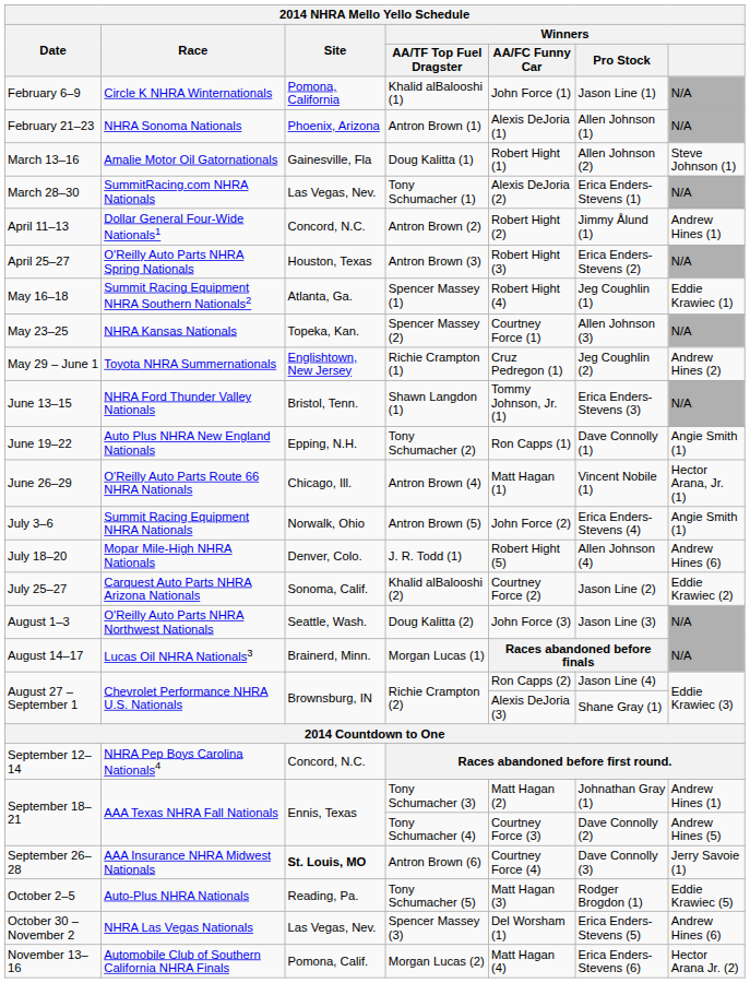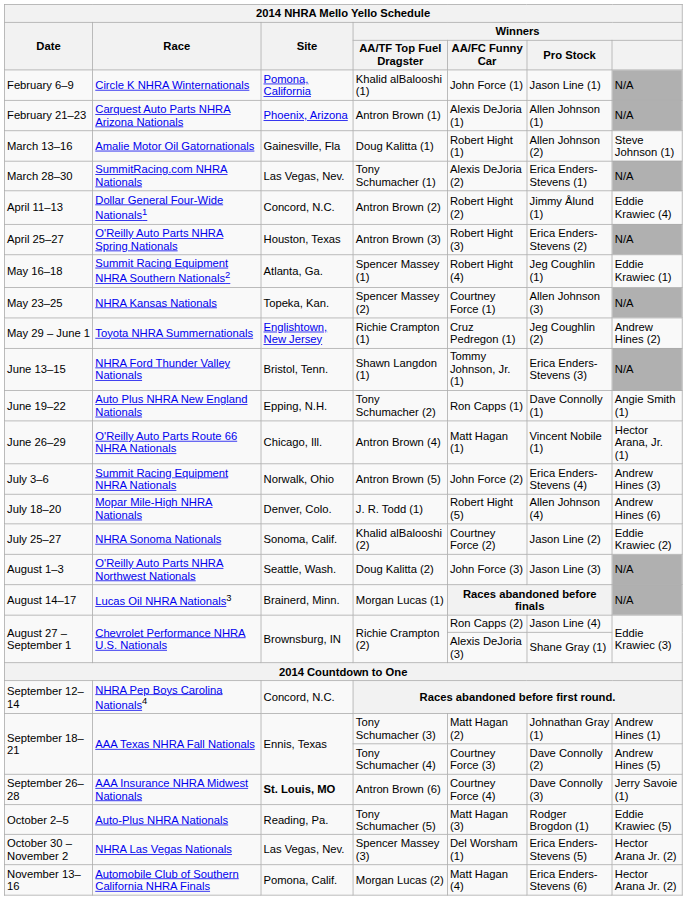 <table class="wikitable" style="font-size:90%;">
 <tr>
 <th colspan="8">2014 NHRA Mello Yello Schedule</th>
 </tr>
 <tr>
 <th rowspan="2">Date</th>
 <th rowspan="2">Race</th>
 <th rowspan="2">Site</th>
 <th colspan="4">Winners</th>
 </tr>
 <tr>
 <th>AA/TF Top Fuel Dragster</th>
 <th>AA/FC Funny Car<br></th>
 <th>Pro Stock</th>
 <th></th>
 </tr>
 <tr>
 <td>February 6–9</td>
 <td><a href='#'>Circle K NHRA Winternationals</a></td>
 <td><a href='#'>Pomona, California</a></td>
 <td>Khalid alBalooshi (1)</td>
 <td>John Force (1)</td>
 <td>Jason Line (1)</td>
 <td bgcolor=b0b0b0>N/A</td>
 </tr>
 <tr>
 <td>February 21–23</td>
-<td><a href='#'>NHRA Sonoma Nationals</a></td>
+<td><a href='#'>Carquest Auto Parts NHRA Arizona Nationals</a></td>
 <td><a href='#'>Phoenix, Arizona</a></td>
 <td>Antron Brown (1)</td>
 <td>Alexis DeJoria (1)</td>
 <td>Allen Johnson (1)</td>
 <td bgcolor=b0b0b0>N/A</td>
 </tr>
 <tr>
 <td>March 13–16</td>
 <td><a href='#'>Amalie Motor Oil Gatornationals</a></td>
 <td>Gainesville, Fla</td>
 <td>Doug Kalitta (1)</td>
 <td>Robert Hight (1)</td>
 <td>Allen Johnson (2)</td>
 <td>Steve Johnson (1)</td>
 </tr>
 <tr>
 <td>March 28–30</td>
 <td><a href='#'>SummitRacing.com NHRA Nationals</a></td>
 <td>Las Vegas, Nev.</td>
 <td>Tony Schumacher (1)</td>
 <td>Alexis DeJoria (2)</td>
 <td>Erica Enders-Stevens (1)</td>
 <td bgcolor=b0b0b0>N/A</td>
 </tr>
 <tr>
 <td>April 11–13</td>
 <td><a href='#'>Dollar General Four-Wide Nationals<sup>1</sup></a></td>
 <td>Concord, N.C.</td>
 <td>Antron Brown (2)</td>
 <td>Robert Hight (2)</td>
 <td>Jimmy Ålund (1)</td>
-<td>Andrew Hines (1)</td>
+<td>Eddie Krawiec (4)</td>
 </tr>
 <tr>
 <td>April 25–27</td>
 <td><a href='#'>O'Reilly Auto Parts NHRA Spring Nationals</a></td>
 <td>Houston, Texas</td>
 <td>Antron Brown (3)</td>
 <td>Robert Hight (3)</td>
 <td>Erica Enders-Stevens (2)</td>
 <td bgcolor=b0b0b0>N/A</td>
 </tr>
 <tr>
 <td>May 16–18</td>
 <td><a href='#'>Summit Racing Equipment NHRA Southern Nationals<sup>2</sup></a></td>
 <td>Atlanta, Ga.</td>
 <td>Spencer Massey (1)</td>
 <td>Robert Hight (4)</td>
 <td>Jeg Coughlin (1)</td>
 <td>Eddie Krawiec (1)</td>
 </tr>
 <tr>
 <td>May 23–25</td>
 <td><a href='#'>NHRA Kansas Nationals</a></td>
 <td>Topeka, Kan.</td>
 <td>Spencer Massey (2)</td>
 <td>Courtney Force (1)</td>
 <td>Allen Johnson (3)</td>
 <td bgcolor=b0b0b0>N/A</td>
 </tr>
 <tr>
 <td>May 29 – June 1</td>
 <td><a href='#'>Toyota NHRA Summernationals</a></td>
 <td><a href='#'>Englishtown, New Jersey</a></td>
 <td>Richie Crampton (1)</td>
 <td>Cruz Pedregon (1)</td>
 <td>Jeg Coughlin (2)</td>
 <td>Andrew Hines (2)</td>
 </tr>
 <tr>
 <td>June 13–15</td>
 <td><a href='#'>NHRA Ford Thunder Valley Nationals</a></td>
 <td>Bristol, Tenn.</td>
 <td>Shawn Langdon (1)</td>
 <td>Tommy Johnson, Jr. (1)</td>
 <td>Erica Enders-Stevens (3)</td>
 <td bgcolor=b0b0b0>N/A</td>
 </tr>
 <tr>
 <td>June 19–22</td>
 <td><a href='#'>Auto Plus NHRA New England Nationals</a></td>
 <td>Epping, N.H.</td>
 <td>Tony Schumacher (2)</td>
 <td>Ron Capps (1)</td>
 <td>Dave Connolly (1)</td>
 <td>Angie Smith (1)</td>
 </tr>
 <tr>
 <td>June 26–29</td>
 <td><a href='#'>O'Reilly Auto Parts Route 66 NHRA Nationals</a></td>
 <td>Chicago, Ill.</td>
 <td>Antron Brown (4)</td>
 <td>Matt Hagan (1)</td>
 <td>Vincent Nobile (1)</td>
 <td>Hector Arana, Jr. (1)</td>
 </tr>
 <tr>
 <td>July 3–6</td>
 <td><a href='#'>Summit Racing Equipment NHRA Nationals</a></td>
 <td>Norwalk, Ohio</td>
 <td>Antron Brown (5)</td>
 <td>John Force (2)</td>
 <td>Erica Enders-Stevens (4)</td>
-<td>Angie Smith (1)</td>
+<td>Andrew Hines (3)</td>
 </tr>
 <tr>
 <td>July 18–20</td>
 <td><a href='#'>Mopar Mile-High NHRA Nationals</a></td>
 <td>Denver, Colo.</td>
 <td>J. R. Todd (1)</td>
 <td>Robert Hight (5)</td>
 <td>Allen Johnson (4)</td>
 <td>Andrew Hines (6)</td>
 </tr>
 <tr>
 <td>July 25–27</td>
-<td><a href='#'>Carquest Auto Parts NHRA Arizona Nationals</a></td>
+<td><a href='#'>NHRA Sonoma Nationals</a></td>
 <td>Sonoma, Calif.</td>
 <td>Khalid alBalooshi (2)</td>
 <td>Courtney Force (2)</td>
 <td>Jason Line (2)</td>
 <td>Eddie Krawiec (2)</td>
 </tr>
 <tr>
 <td>August 1–3</td>
 <td><a href='#'>O'Reilly Auto Parts NHRA Northwest Nationals</a></td>
 <td>Seattle, Wash.</td>
 <td>Doug Kalitta (2)</td>
 <td>John Force (3)</td>
 <td>Jason Line (3)</td>
 <td bgcolor=b0b0b0>N/A</td>
 </tr>
 <tr>
 <td>August 14–17</td>
 <td><a href='#'>Lucas Oil NHRA Nationals</a><sup>3</sup></td>
 <td>Brainerd, Minn.</td>
 <td>Morgan Lucas (1)</td>
 <th colspan=2>Races abandoned before finals</th>
 <td bgcolor=b0b0b0>N/A</td>
 </tr>
 <tr>
 <td rowspan=2>August 27 – September 1</td>
 <td rowspan=2><a href='#'>Chevrolet Performance NHRA U.S. Nationals</a></td>
 <td rowspan=2>Brownsburg, IN</td>
 <td rowspan=2>Richie Crampton (2)</td>
 <td>Ron Capps (2)</td>
 <td>Jason Line (4)</td>
 <td rowspan=2>Eddie Krawiec (3)</td>
 </tr>
 <tr>
 <td>Alexis DeJoria (3)</td>
 <td>Shane Gray (1)</td>
 </tr>
 <tr>
 <th colspan="8">2014 Countdown to One</th>
 </tr>
 <tr>
 <td>September 12–14</td>
 <td><a href='#'>NHRA Pep Boys Carolina Nationals</a><sup>4</sup></td>
 <td>Concord, N.C.</td>
 <th colspan=4>Races abandoned before first round.</th>
 </tr>
 <tr>
 <td rowspan=2>September 18–21</td>
 <td rowspan=2><a href='#'>AAA Texas NHRA Fall Nationals</a></td>
 <td rowspan=2>Ennis, Texas</td>
 <td>Tony Schumacher (3)</td>
 <td>Matt Hagan (2)</td>
 <td>Johnathan Gray (1)</td>
 <td>Andrew Hines (1)</td>
 </tr>
 <tr>
 <td>Tony Schumacher (4)</td>
 <td>Courtney Force (3)</td>
 <td>Dave Connolly (2)</td>
 <td>Andrew Hines (5)</td>
 </tr>
 <tr>
 <td>September 26–28</td>
 <td><a href='#'>AAA Insurance NHRA Midwest Nationals</a></td>
 <td><strong>St. Louis, MO</strong></td>
 <td>Antron Brown (6)</td>
 <td>Courtney Force (4)</td>
 <td>Dave Connolly (3)</td>
 <td>Jerry Savoie (1)</td>
 </tr>
 <tr>
 <td>October 2–5</td>
 <td><a href='#'>Auto-Plus NHRA Nationals</a></td>
 <td>Reading, Pa.</td>
 <td>Tony Schumacher (5)</td>
 <td>Matt Hagan (3)</td>
 <td>Rodger Brogdon (1)</td>
 <td>Eddie Krawiec (5)</td>
 </tr>
 <tr>
 <td>October 30 – November 2</td>
 <td><a href='#'>NHRA Las Vegas Nationals</a></td>
 <td>Las Vegas, Nev.</td>
 <td>Spencer Massey (3)</td>
 <td>Del Worsham (1)</td>
 <td>Erica Enders-Stevens (5)</td>
-<td>Andrew Hines (6)</td>
+<td>Hector Arana Jr. (2)</td>
 </tr>
 <tr>
 <td>November 13–16</td>
 <td><a href='#'>Automobile Club of Southern California NHRA Finals</a></td>
 <td>Pomona, Calif.</td>
 <td>Morgan Lucas (2)</td>
 <td>Matt Hagan (4)</td>
 <td>Erica Enders-Stevens (6)</td>
 <td>Hector Arana Jr. (2)</td>
 </tr>
 </table>
